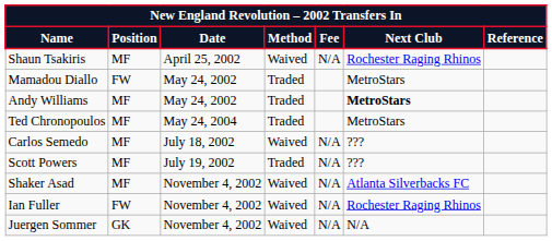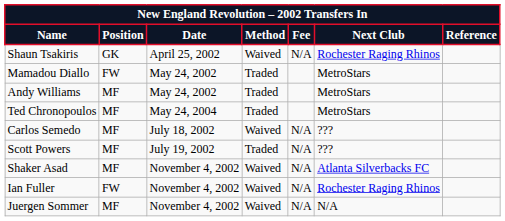 <table class="wikitable">
 <tr>
 <th colspan="7" style="background:#0c1527; color:#fff; border:2px solid #e20e2a; text-align: center; font-weight:bold;">New England Revolution – 2002 Transfers In</th>
 </tr>
 <tr>
 <th style="background:#0c1527; color:#fff; border:2px solid #e20e2a;" scope="col">Name</th>
 <th style="background:#0c1527; color:#fff; border:2px solid #e20e2a;" scope="col">Position</th>
 <th style="background:#0c1527; color:#fff; border:2px solid #e20e2a;" scope="col">Date</th>
 <th style="background:#0c1527; color:#fff; border:2px solid #e20e2a;" scope="col">Method</th>
 <th style="background:#0c1527; color:#fff; border:2px solid #e20e2a;" scope="col">Fee</th>
 <th style="background:#0c1527; color:#fff; border:2px solid #e20e2a;" scope="col">Next Club</th>
 <th style="background:#0c1527; color:#fff; border:2px solid #e20e2a;" scope="col">Reference</th>
 </tr>
 <tr>
 <td>Shaun Tsakiris</td>
-<td>MF</td>
+<td>GK</td>
 <td>April 25, 2002</td>
 <td>Waived</td>
 <td>N/A</td>
 <td><a href='#'>Rochester Raging Rhinos</a></td>
 <td></td>
 </tr>
 <tr>
 <td>Mamadou Diallo</td>
 <td>FW</td>
 <td>May 24, 2002</td>
 <td>Traded</td>
 <td></td>
 <td>MetroStars</td>
 <td></td>
 </tr>
 <tr>
 <td>Andy Williams</td>
 <td>MF</td>
 <td>May 24, 2002</td>
 <td>Traded</td>
 <td></td>
-<td><strong>MetroStars</strong></td>
+<td>MetroStars</td>
 <td></td>
 </tr>
 <tr>
 <td>Ted Chronopoulos</td>
 <td>MF</td>
 <td>May 24, 2004</td>
 <td>Traded</td>
 <td></td>
 <td>MetroStars</td>
 <td></td>
 </tr>
 <tr>
 <td>Carlos Semedo</td>
 <td>MF</td>
 <td>July 18, 2002</td>
 <td>Waived</td>
 <td>N/A</td>
 <td>???</td>
 <td></td>
 </tr>
 <tr>
 <td>Scott Powers</td>
 <td>MF</td>
 <td>July 19, 2002</td>
 <td>Traded</td>
 <td>N/A</td>
 <td>???</td>
 <td></td>
 </tr>
 <tr>
 <td>Shaker Asad</td>
 <td>MF</td>
 <td>November 4, 2002</td>
 <td>Waived</td>
 <td>N/A</td>
 <td><a href='#'>Atlanta Silverbacks FC</a></td>
 <td></td>
 </tr>
 <tr>
 <td>Ian Fuller</td>
 <td>FW</td>
 <td>November 4, 2002</td>
 <td>Waived</td>
 <td>N/A</td>
 <td><a href='#'>Rochester Raging Rhinos</a></td>
 <td></td>
 </tr>
 <tr>
 <td>Juergen Sommer</td>
-<td>GK</td>
+<td>MF</td>
 <td>November 4, 2002</td>
 <td>Waived</td>
 <td>N/A</td>
 <td>N/A</td>
 <td></td>
 </tr>
 </table>
